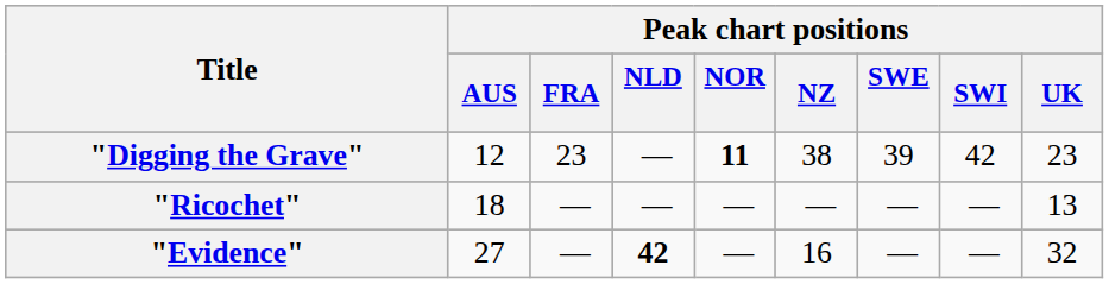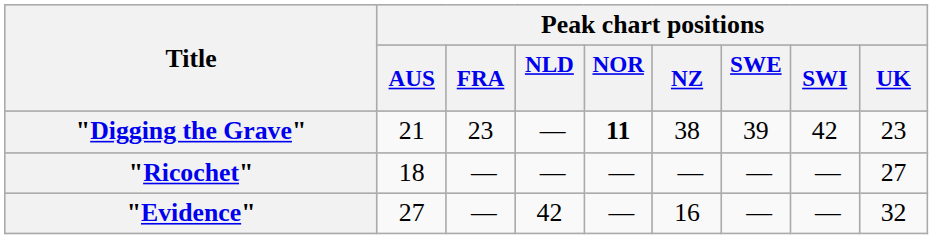 <table class="wikitable plainrowheaders" style="text-align: center">
 <tr>
 <th scope="col" rowspan="2" style="width:14em;">Title</th>
 <th scope="col" colspan="10">Peak chart positions</th>
 </tr>
 <tr>
 <th scope="col" style="width:2.5em; font-size:90%;"><a href='#'>AUS</a><br></th>
 <th scope="col" style="width:2.5em; font-size:90%;"><a href='#'>FRA</a><br></th>
 <th scope="col" style="width:2.5em; font-size:90%;"><a href='#'>NLD</a><br> </th>
 <th scope="col" style="width:2.5em; font-size:90%;"><a href='#'>NOR</a><br> </th>
 <th scope="col" style="width:2.5em; font-size:90%;"><a href='#'>NZ</a><br></th>
 <th scope="col" style="width:2.5em; font-size:90%;"><a href='#'>SWE</a><br> </th>
 <th scope="col" style="width:2.5em; font-size:90%;"><a href='#'>SWI</a><br></th>
 <th scope="col" style="width:2.5em; font-size:90%;"><a href='#'>UK</a><br></th>
 </tr>
 <tr>
 <th scope="row">"<a href='#'>Digging the Grave</a>"</th>
-<td>12</td>
+<td>21</td>
 <td>23</td>
 <td> —</td>
 <td><strong>11</strong></td>
 <td>38</td>
 <td>39</td>
 <td>42</td>
 <td>23</td>
 </tr>
 <tr>
 <th scope="row">"<a href='#'>Ricochet</a>"</th>
 <td>18</td>
 <td> —</td>
 <td> —</td>
 <td> —</td>
 <td> —</td>
 <td> —</td>
 <td> —</td>
-<td>13</td>
+<td>27</td>
 </tr>
 <tr>
 <th scope="row">"<a href='#'>Evidence</a>"</th>
 <td>27</td>
 <td> —</td>
-<td><strong>42</strong></td>
+<td>42</td>
 <td> —</td>
 <td>16</td>
 <td> —</td>
 <td> —</td>
 <td>32</td>
 </tr>
 </table>
